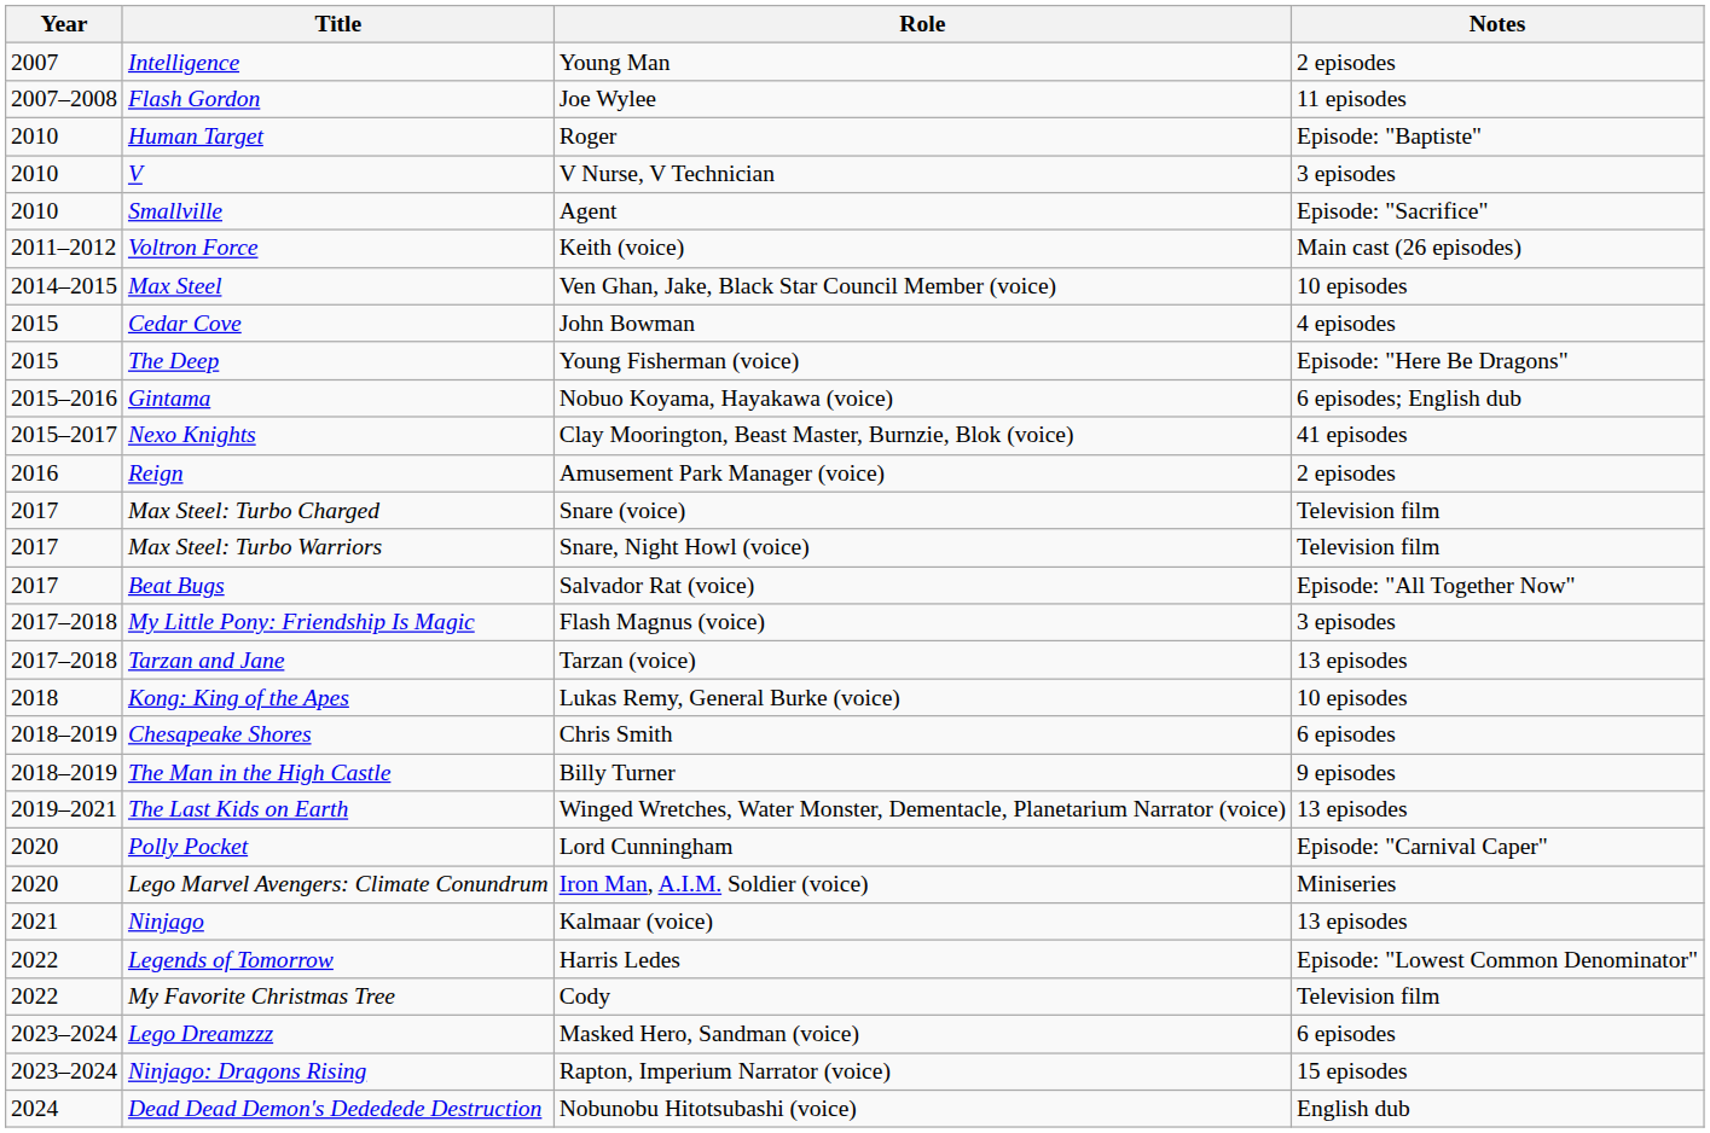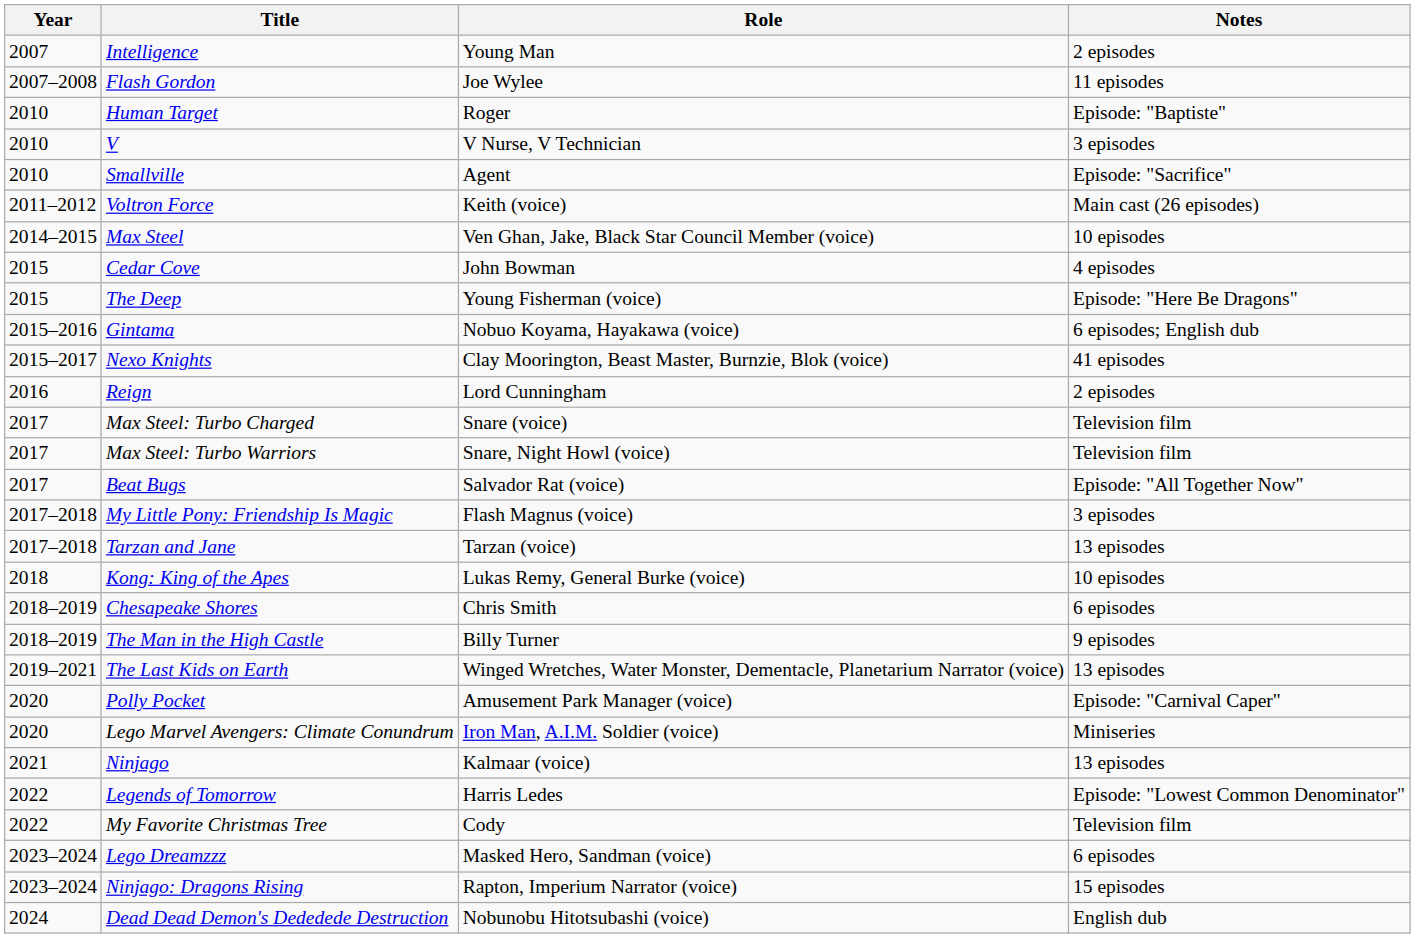 <table class="wikitable sortable">
 <tr>
 <th>Year</th>
 <th>Title</th>
 <th>Role</th>
 <th>Notes</th>
 </tr>
 <tr>
 <td>2007</td>
 <td><em><a href='#'>Intelligence</a></em></td>
 <td>Young Man</td>
 <td>2 episodes</td>
 </tr>
 <tr>
 <td>2007–2008</td>
 <td><em><a href='#'>Flash Gordon</a></em></td>
 <td>Joe Wylee</td>
 <td>11 episodes</td>
 </tr>
 <tr>
 <td>2010</td>
 <td><em><a href='#'>Human Target</a></em></td>
 <td>Roger</td>
 <td>Episode: "Baptiste"</td>
 </tr>
 <tr>
 <td>2010</td>
 <td><em><a href='#'>V</a></em></td>
 <td>V Nurse, V Technician</td>
 <td>3 episodes</td>
 </tr>
 <tr>
 <td>2010</td>
 <td><em><a href='#'>Smallville</a></em></td>
 <td>Agent</td>
 <td>Episode: "Sacrifice"</td>
 </tr>
 <tr>
 <td>2011–2012</td>
 <td><em><a href='#'>Voltron Force</a></em></td>
 <td>Keith (voice)</td>
 <td>Main cast (26 episodes)</td>
 </tr>
 <tr>
 <td>2014–2015</td>
 <td><em><a href='#'>Max Steel</a></em></td>
 <td>Ven Ghan, Jake, Black Star Council Member (voice)</td>
 <td>10 episodes</td>
 </tr>
 <tr>
 <td>2015</td>
 <td><em><a href='#'>Cedar Cove</a></em></td>
 <td>John Bowman</td>
 <td>4 episodes</td>
 </tr>
 <tr>
 <td>2015</td>
 <td data-sort-value="Deep, The"><em><a href='#'>The Deep</a></em></td>
 <td>Young Fisherman (voice)</td>
 <td>Episode: "Here Be Dragons"</td>
 </tr>
 <tr>
 <td>2015–2016</td>
 <td><em><a href='#'>Gintama</a></em></td>
 <td>Nobuo Koyama, Hayakawa (voice)</td>
 <td>6 episodes; English dub</td>
 </tr>
 <tr>
 <td>2015–2017</td>
 <td><em><a href='#'>Nexo Knights</a></em></td>
 <td>Clay Moorington, Beast Master, Burnzie, Blok (voice)</td>
 <td>41 episodes</td>
 </tr>
 <tr>
 <td>2016</td>
 <td><em><a href='#'>Reign</a></em></td>
-<td>Amusement Park Manager (voice)</td>
+<td>Lord Cunningham</td>
 <td>2 episodes</td>
 </tr>
 <tr>
 <td>2017</td>
 <td><em>Max Steel: Turbo Charged</em></td>
 <td>Snare (voice)</td>
 <td>Television film</td>
 </tr>
 <tr>
 <td>2017</td>
 <td><em>Max Steel: Turbo Warriors</em></td>
 <td>Snare, Night Howl (voice)</td>
 <td>Television film</td>
 </tr>
 <tr>
 <td>2017</td>
 <td><em><a href='#'>Beat Bugs</a></em></td>
 <td>Salvador Rat (voice)</td>
 <td>Episode: "All Together Now"</td>
 </tr>
 <tr>
 <td>2017–2018</td>
 <td><em><a href='#'>My Little Pony: Friendship Is Magic</a></em></td>
 <td>Flash Magnus (voice)</td>
 <td>3 episodes</td>
 </tr>
 <tr>
 <td>2017–2018</td>
 <td><em><a href='#'>Tarzan and Jane</a></em></td>
 <td>Tarzan (voice)</td>
 <td>13 episodes</td>
 </tr>
 <tr>
 <td>2018</td>
 <td><em><a href='#'>Kong: King of the Apes</a></em></td>
 <td>Lukas Remy, General Burke (voice)</td>
 <td>10 episodes</td>
 </tr>
 <tr>
 <td>2018–2019</td>
 <td><em><a href='#'>Chesapeake Shores</a></em></td>
 <td>Chris Smith</td>
 <td>6 episodes</td>
 </tr>
 <tr>
 <td>2018–2019</td>
 <td data-sort-value="Man in the High Castle, The"><em><a href='#'>The Man in the High Castle</a></em></td>
 <td>Billy Turner</td>
 <td>9 episodes</td>
 </tr>
 <tr>
 <td>2019–2021</td>
 <td data-sort-value="Last Kids on Earth, The"><em><a href='#'>The Last Kids on Earth</a></em></td>
 <td>Winged Wretches, Water Monster, Dementacle, Planetarium Narrator (voice)</td>
 <td>13 episodes</td>
 </tr>
 <tr>
 <td>2020</td>
 <td><em><a href='#'>Polly Pocket</a></em></td>
-<td>Lord Cunningham</td>
+<td>Amusement Park Manager (voice)</td>
 <td>Episode: "Carnival Caper"</td>
 </tr>
 <tr>
 <td>2020</td>
 <td><em>Lego Marvel Avengers: Climate Conundrum</em></td>
 <td><a href='#'>Iron Man</a>, <a href='#'>A.I.M.</a> Soldier (voice)</td>
 <td>Miniseries</td>
 </tr>
 <tr>
 <td>2021</td>
 <td><em><a href='#'>Ninjago</a></em></td>
 <td>Kalmaar (voice)</td>
 <td>13 episodes</td>
 </tr>
 <tr>
 <td>2022</td>
 <td><em><a href='#'>Legends of Tomorrow</a></em></td>
 <td>Harris Ledes</td>
 <td>Episode: "Lowest Common Denominator"</td>
 </tr>
 <tr>
 <td>2022</td>
 <td><em>My Favorite Christmas Tree</em></td>
 <td>Cody</td>
 <td>Television film</td>
 </tr>
 <tr>
 <td>2023–2024</td>
 <td><em><a href='#'>Lego Dreamzzz</a></em></td>
 <td>Masked Hero, Sandman (voice)</td>
 <td>6 episodes</td>
 </tr>
 <tr>
 <td>2023–2024</td>
 <td><em><a href='#'>Ninjago: Dragons Rising</a></em></td>
 <td>Rapton, Imperium Narrator (voice)</td>
 <td>15 episodes</td>
 </tr>
 <tr>
 <td>2024</td>
 <td><em><a href='#'>Dead Dead Demon's Dededede Destruction</a></em></td>
 <td>Nobunobu Hitotsubashi (voice)</td>
 <td>English dub</td>
 </tr>
 </table>
